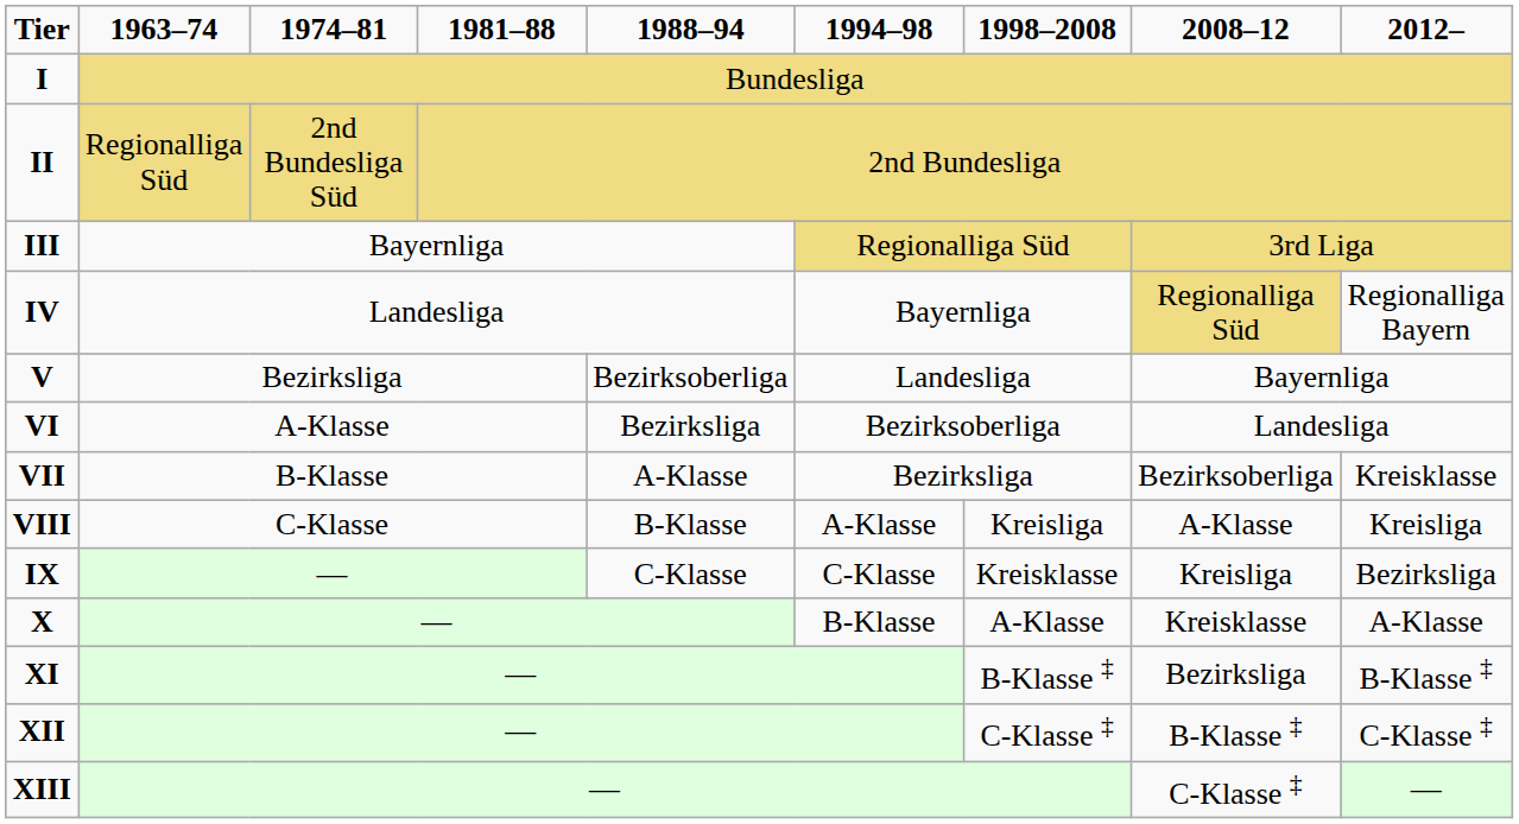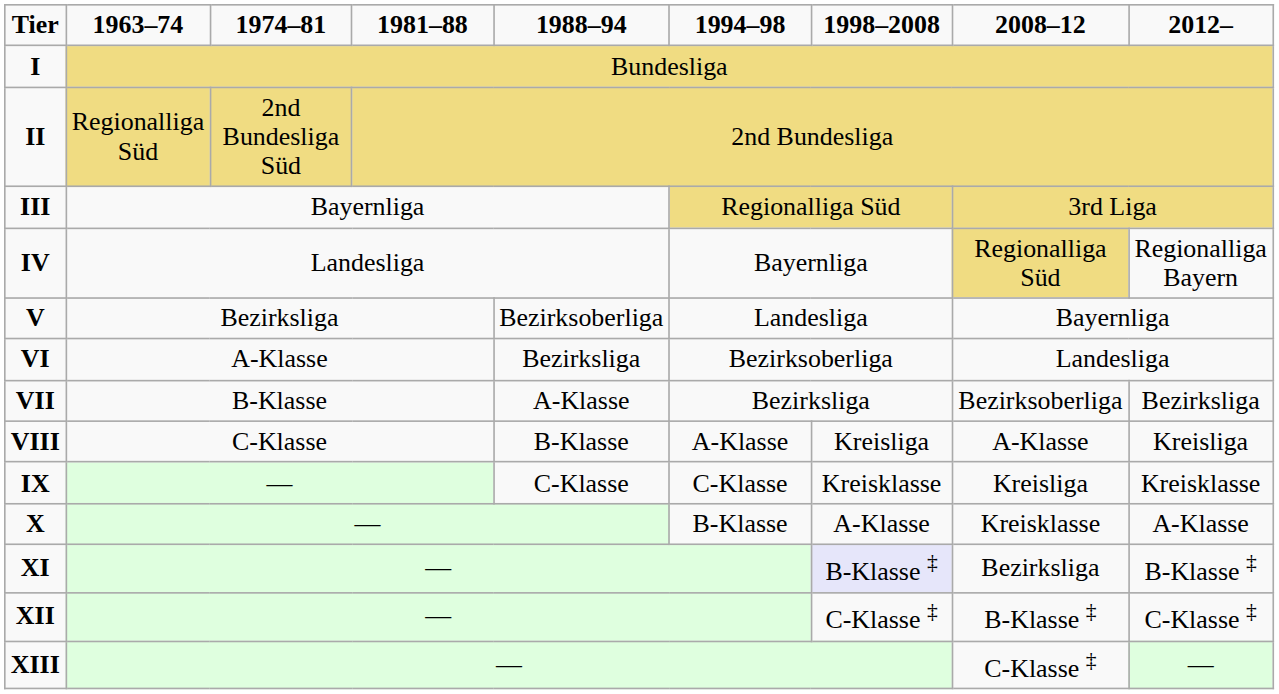 <table class="wikitable">
 <tr align="center">
 <td><strong>Tier</strong></td>
 <td width="80"><strong>1963–74</strong></td>
 <td width="80"><strong>1974–81</strong></td>
 <td width="80"><strong>1981–88</strong></td>
 <td width="80"><strong>1988–94</strong></td>
 <td width="80"><strong>1994–98</strong></td>
 <td width="80"><strong>1998–2008</strong></td>
 <td width="80"><strong>2008–12</strong></td>
 <td width="80"><strong>2012–</strong></td>
 </tr>
 <tr align="center">
 <td><strong>I</strong></td>
 <td colspan=8 bgcolor="#F0DC82">Bundesliga</td>
 </tr>
 <tr align="center">
 <td><strong>II</strong></td>
 <td bgcolor="#F0DC82">Regionalliga Süd</td>
 <td bgcolor="#F0DC82">2nd Bundesliga Süd</td>
 <td colspan=6 bgcolor="#F0DC82">2nd Bundesliga</td>
 </tr>
 <tr align="center">
 <td><strong>III</strong></td>
 <td colspan=4>Bayernliga</td>
 <td colspan=2 bgcolor="#F0DC82">Regionalliga Süd</td>
 <td colspan=2 bgcolor="#F0DC82">3rd Liga</td>
 </tr>
 <tr align="center">
 <td><strong>IV</strong></td>
 <td colspan=4>Landesliga</td>
 <td colspan=2>Bayernliga</td>
 <td bgcolor="#F0DC82">Regionalliga Süd</td>
 <td>Regionalliga Bayern</td>
 </tr>
 <tr align="center">
 <td><strong>V</strong></td>
 <td colspan=3>Bezirksliga</td>
 <td>Bezirksoberliga</td>
 <td colspan=2>Landesliga</td>
 <td colspan=2>Bayernliga</td>
 </tr>
 <tr align="center">
 <td><strong>VI</strong></td>
 <td colspan=3>A-Klasse</td>
 <td>Bezirksliga</td>
 <td colspan=2>Bezirksoberliga</td>
 <td colspan=2>Landesliga</td>
 </tr>
 <tr align="center">
 <td><strong>VII</strong></td>
 <td colspan=3>B-Klasse</td>
 <td>A-Klasse</td>
 <td colspan=2>Bezirksliga</td>
 <td>Bezirksoberliga</td>
-<td>Kreisklasse</td>
+<td>Bezirksliga</td>
 </tr>
 <tr align="center">
 <td><strong>VIII</strong></td>
 <td colspan=3>C-Klasse</td>
 <td>B-Klasse</td>
 <td>A-Klasse</td>
 <td>Kreisliga</td>
 <td>A-Klasse</td>
 <td>Kreisliga</td>
 </tr>
 <tr align="center">
 <td><strong>IX</strong></td>
 <td colspan=3 bgcolor="#dfffdf">—</td>
 <td>C-Klasse</td>
 <td>C-Klasse</td>
 <td>Kreisklasse</td>
 <td>Kreisliga</td>
-<td>Bezirksliga</td>
+<td>Kreisklasse</td>
 </tr>
 <tr align="center">
 <td><strong>X</strong></td>
 <td colspan=4 bgcolor="#dfffdf">—</td>
 <td>B-Klasse</td>
 <td>A-Klasse</td>
 <td>Kreisklasse</td>
 <td>A-Klasse</td>
 </tr>
 <tr align="center">
 <td><strong>XI</strong></td>
 <td colspan=5 bgcolor="#dfffdf">—</td>
-<td>B-Klasse <sup>‡</sup></td>
+<td style="background: lavender;">B-Klasse <sup>‡</sup></td>
 <td>Bezirksliga</td>
 <td>B-Klasse <sup>‡</sup></td>
 </tr>
 <tr align="center">
 <td><strong>XII</strong></td>
 <td colspan=5 bgcolor="#dfffdf">—</td>
 <td>C-Klasse <sup>‡</sup></td>
 <td>B-Klasse <sup>‡</sup></td>
 <td>C-Klasse <sup>‡</sup></td>
 </tr>
 <tr align="center">
 <td><strong>XIII</strong></td>
 <td colspan=6 bgcolor="#dfffdf">—</td>
 <td>C-Klasse <sup>‡</sup></td>
 <td bgcolor="#dfffdf">—</td>
 </tr>
 </table>
